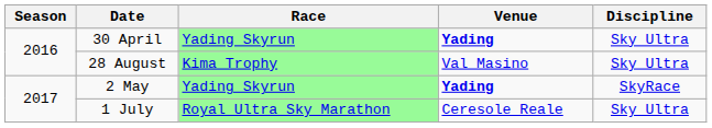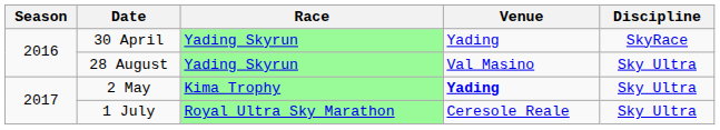 <table class="wikitable" width=50% style="font-size:100%; text-align:center;">
 <tr>
 <th>Season</th>
 <th>Date</th>
 <th>Race</th>
 <th>Venue</th>
 <th>Discipline</th>
 </tr>
 <tr>
 <td rowspan=2>2016</td>
 <td>30 April</td>
 <td align=left bgcolor=palegreen><a href='#'>Yading Skyrun</a></td>
-<td align=left><strong> <a href='#'>Yading</a></strong></td>
-<td><a href='#'>Sky Ultra</a></td>
+<td align=left> <a href='#'>Yading</a></td>
+<td><a href='#'>SkyRace</a></td>
 </tr>
 <tr>
 <td>28 August</td>
-<td align=left bgcolor=palegreen><a href='#'>Kima Trophy</a></td>
+<td align=left bgcolor=palegreen><a href='#'>Yading Skyrun</a></td>
 <td align=left> <a href='#'>Val Masino</a></td>
 <td><a href='#'>Sky Ultra</a></td>
 </tr>
 <tr>
 <td rowspan=2>2017</td>
 <td>2 May</td>
-<td align=left bgcolor=palegreen><a href='#'>Yading Skyrun</a></td>
+<td align=left bgcolor=palegreen><a href='#'>Kima Trophy</a></td>
 <td align=left><strong> <a href='#'>Yading</a></strong></td>
-<td><a href='#'>SkyRace</a></td>
+<td><a href='#'>Sky Ultra</a></td>
 </tr>
 <tr>
 <td>1 July</td>
 <td align=left bgcolor=palegreen><a href='#'>Royal Ultra Sky Marathon</a></td>
 <td align=left> <a href='#'>Ceresole Reale</a></td>
 <td><a href='#'>Sky Ultra</a></td>
 </tr>
 </table>
